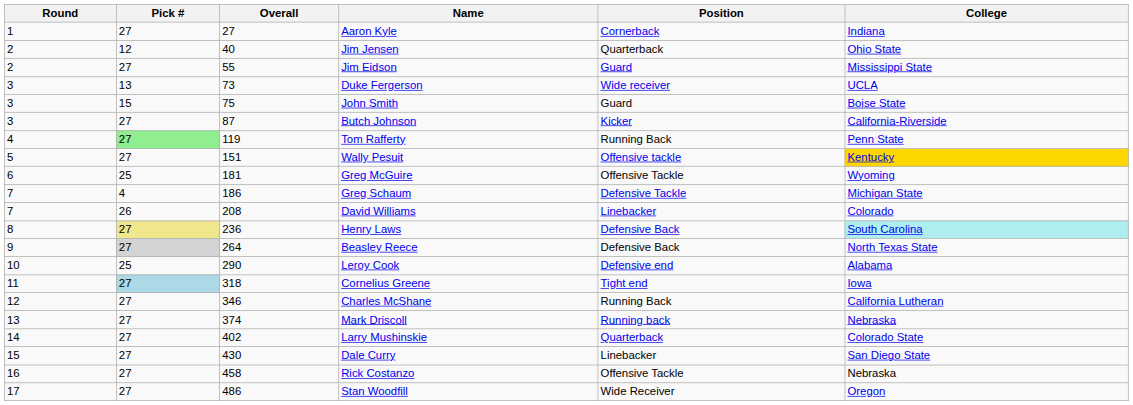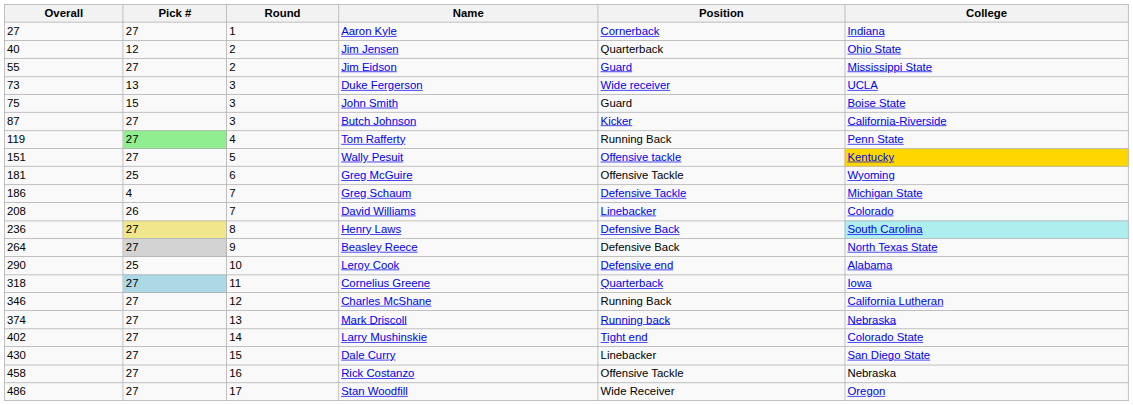 <table class="wikitable sortable sortable" style="width: 100%">
 <tr>
+<th>Overall</th>
+<th>Pick #</th>
 <th>Round</th>
-<th>Pick #</th>
-<th>Overall</th>
 <th>Name</th>
 <th>Position</th>
 <th>College</th>
 </tr>
 <tr>
-<td>1</td>
 <td>27</td>
 <td>27</td>
+<td>1</td>
 <td><a href='#'>Aaron Kyle</a></td>
 <td><a href='#'>Cornerback</a></td>
 <td><a href='#'>Indiana</a></td>
 </tr>
 <tr>
+<td>40</td>
+<td>12</td>
 <td>2</td>
-<td>12</td>
-<td>40</td>
 <td><a href='#'>Jim Jensen</a></td>
 <td>Quarterback</td>
 <td><a href='#'>Ohio State</a></td>
 </tr>
 <tr>
+<td>55</td>
+<td>27</td>
 <td>2</td>
-<td>27</td>
-<td>55</td>
 <td><a href='#'>Jim Eidson</a></td>
 <td><a href='#'>Guard</a></td>
 <td><a href='#'>Mississippi State</a></td>
 </tr>
 <tr>
+<td>73</td>
+<td>13</td>
 <td>3</td>
-<td>13</td>
-<td>73</td>
 <td><a href='#'>Duke Fergerson</a></td>
 <td><a href='#'>Wide receiver</a></td>
 <td><a href='#'>UCLA</a></td>
 </tr>
 <tr>
+<td>75</td>
+<td>15</td>
 <td>3</td>
-<td>15</td>
-<td>75</td>
 <td><a href='#'>John Smith</a></td>
 <td>Guard</td>
 <td><a href='#'>Boise State</a></td>
 </tr>
 <tr>
+<td>87</td>
+<td>27</td>
 <td>3</td>
-<td>27</td>
-<td>87</td>
 <td><a href='#'>Butch Johnson</a></td>
 <td><a href='#'>Kicker</a></td>
 <td><a href='#'>California-Riverside</a></td>
 </tr>
 <tr>
+<td>119</td>
+<td style="background: lightgreen;">27</td>
 <td>4</td>
-<td style="background: lightgreen;">27</td>
-<td>119</td>
 <td><a href='#'>Tom Rafferty</a></td>
 <td>Running Back</td>
 <td><a href='#'>Penn State</a></td>
 </tr>
 <tr>
+<td>151</td>
+<td>27</td>
 <td>5</td>
-<td>27</td>
-<td>151</td>
 <td><a href='#'>Wally Pesuit</a></td>
 <td><a href='#'>Offensive tackle</a></td>
 <td style="background: gold;"><a href='#'>Kentucky</a></td>
 </tr>
 <tr>
+<td>181</td>
+<td>25</td>
 <td>6</td>
-<td>25</td>
-<td>181</td>
 <td><a href='#'>Greg McGuire</a></td>
 <td>Offensive Tackle</td>
 <td><a href='#'>Wyoming</a></td>
 </tr>
 <tr>
+<td>186</td>
+<td>4</td>
 <td>7</td>
-<td>4</td>
-<td>186</td>
 <td><a href='#'>Greg Schaum</a></td>
 <td><a href='#'>Defensive Tackle</a></td>
 <td><a href='#'>Michigan State</a></td>
 </tr>
 <tr>
+<td>208</td>
+<td>26</td>
 <td>7</td>
-<td>26</td>
-<td>208</td>
 <td><a href='#'>David Williams</a></td>
 <td><a href='#'>Linebacker</a></td>
 <td><a href='#'>Colorado</a></td>
 </tr>
 <tr>
+<td>236</td>
+<td style="background: khaki;">27</td>
 <td>8</td>
-<td style="background: khaki;">27</td>
-<td>236</td>
 <td><a href='#'>Henry Laws</a></td>
 <td><a href='#'>Defensive Back</a></td>
 <td style="background: paleturquoise;"><a href='#'>South Carolina</a></td>
 </tr>
 <tr>
+<td>264</td>
+<td style="background: lightgrey;">27</td>
 <td>9</td>
-<td style="background: lightgrey;">27</td>
-<td>264</td>
 <td><a href='#'>Beasley Reece</a></td>
 <td>Defensive Back</td>
 <td><a href='#'>North Texas State</a></td>
 </tr>
 <tr>
+<td>290</td>
+<td>25</td>
 <td>10</td>
-<td>25</td>
-<td>290</td>
 <td><a href='#'>Leroy Cook</a></td>
 <td><a href='#'>Defensive end</a></td>
 <td><a href='#'>Alabama</a></td>
 </tr>
 <tr>
+<td>318</td>
+<td style="background: lightblue;">27</td>
 <td>11</td>
-<td style="background: lightblue;">27</td>
-<td>318</td>
 <td><a href='#'>Cornelius Greene</a></td>
-<td><a href='#'>Tight end</a></td>
+<td><a href='#'>Quarterback</a></td>
 <td><a href='#'>Iowa</a></td>
 </tr>
 <tr>
+<td>346</td>
+<td>27</td>
 <td>12</td>
-<td>27</td>
-<td>346</td>
 <td><a href='#'>Charles McShane</a></td>
 <td>Running Back</td>
 <td><a href='#'>California Lutheran</a></td>
 </tr>
 <tr>
+<td>374</td>
+<td>27</td>
 <td>13</td>
-<td>27</td>
-<td>374</td>
 <td><a href='#'>Mark Driscoll</a></td>
 <td><a href='#'>Running back</a></td>
 <td><a href='#'>Nebraska</a></td>
 </tr>
 <tr>
+<td>402</td>
+<td>27</td>
 <td>14</td>
-<td>27</td>
-<td>402</td>
 <td><a href='#'>Larry Mushinskie</a></td>
-<td><a href='#'>Quarterback</a></td>
+<td><a href='#'>Tight end</a></td>
 <td><a href='#'>Colorado State</a></td>
 </tr>
 <tr>
+<td>430</td>
+<td>27</td>
 <td>15</td>
-<td>27</td>
-<td>430</td>
 <td><a href='#'>Dale Curry</a></td>
 <td>Linebacker</td>
 <td><a href='#'>San Diego State</a></td>
 </tr>
 <tr>
+<td>458</td>
+<td>27</td>
 <td>16</td>
-<td>27</td>
-<td>458</td>
 <td><a href='#'>Rick Costanzo</a></td>
 <td>Offensive Tackle</td>
 <td>Nebraska</td>
 </tr>
 <tr>
+<td>486</td>
+<td>27</td>
 <td>17</td>
-<td>27</td>
-<td>486</td>
 <td><a href='#'>Stan Woodfill</a></td>
 <td>Wide Receiver</td>
 <td><a href='#'>Oregon</a></td>
 </tr>
 </table>
